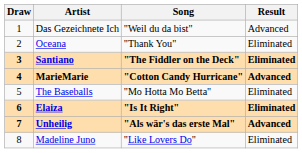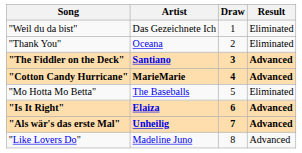 <table class="sortable wikitable" style="margin: 1em auto 1em auto; text-align:center">
 <tr>
+<th>Song</th>
+<th>Artist</th>
 <th>Draw</th>
-<th>Artist</th>
-<th>Song</th>
 <th>Result</th>
 </tr>
 <tr>
+<td align="left">"Weil du da bist"</td>
+<td align="left">Das Gezeichnete Ich</td>
 <td>1</td>
-<td align="left">Das Gezeichnete Ich</td>
-<td align="left">"Weil du da bist"</td>
+<td align="left">Eliminated</td>
+</tr>
+<tr>
+<td align="left">"Thank You"</td>
+<td align="left"><a href='#'>Oceana</a></td>
+<td>2</td>
+<td align="left">Eliminated</td>
+</tr>
+<tr style="font-weight:bold;background:navajowhite;">
+<td align="left">"The Fiddler on the Deck"</td>
+<td align="left"><a href='#'>Santiano</a></td>
+<td>3</td>
+<td align="left">Advanced</td>
+</tr>
+<tr style="font-weight:bold; background:navajowhite;">
+<td align="left">"Cotton Candy Hurricane"</td>
+<td align="left">MarieMarie</td>
+<td>4</td>
 <td align="left">Advanced</td>
 </tr>
 <tr>
-<td>2</td>
-<td align="left"><a href='#'>Oceana</a></td>
-<td align="left">"Thank You"</td>
-<td align="left">Eliminated</td>
-</tr>
-<tr style="font-weight:bold;background:navajowhite;">
-<td>3</td>
-<td align="left"><a href='#'>Santiano</a></td>
-<td align="left">"The Fiddler on the Deck"</td>
+<td align="left">"Mo Hotta Mo Betta"</td>
+<td align="left" data-sort-value="Baseballs, The"><a href='#'>The Baseballs</a></td>
+<td>5</td>
 <td align="left">Eliminated</td>
 </tr>
 <tr style="font-weight:bold; background:navajowhite;">
-<td>4</td>
-<td align="left">MarieMarie</td>
-<td align="left">"Cotton Candy Hurricane"</td>
+<td align="left">"Is It Right"</td>
+<td align="left"><a href='#'>Elaiza</a></td>
+<td>6</td>
+<td align="left">Advanced</td>
+</tr>
+<tr style="font-weight:bold; background:navajowhite;">
+<td align="left">"Als wär's das erste Mal"</td>
+<td align="left"><a href='#'>Unheilig</a></td>
+<td>7</td>
 <td align="left">Advanced</td>
 </tr>
 <tr>
-<td>5</td>
-<td align="left" data-sort-value="Baseballs, The"><a href='#'>The Baseballs</a></td>
-<td align="left">"Mo Hotta Mo Betta"</td>
-<td align="left">Eliminated</td>
-</tr>
-<tr style="font-weight:bold; background:navajowhite;">
-<td>6</td>
-<td align="left"><a href='#'>Elaiza</a></td>
-<td align="left">"Is It Right"</td>
-<td align="left">Eliminated</td>
-</tr>
-<tr style="font-weight:bold; background:navajowhite;">
-<td>7</td>
-<td align="left"><a href='#'>Unheilig</a></td>
-<td align="left">"Als wär's das erste Mal"</td>
+<td align="left">"<a href='#'>Like Lovers Do</a>"</td>
+<td align="left"><a href='#'>Madeline Juno</a></td>
+<td>8</td>
 <td align="left">Advanced</td>
 </tr>
-<tr>
-<td>8</td>
-<td align="left"><a href='#'>Madeline Juno</a></td>
-<td align="left">"<a href='#'>Like Lovers Do</a>"</td>
-<td align="left">Eliminated</td>
-</tr>
 </table>
